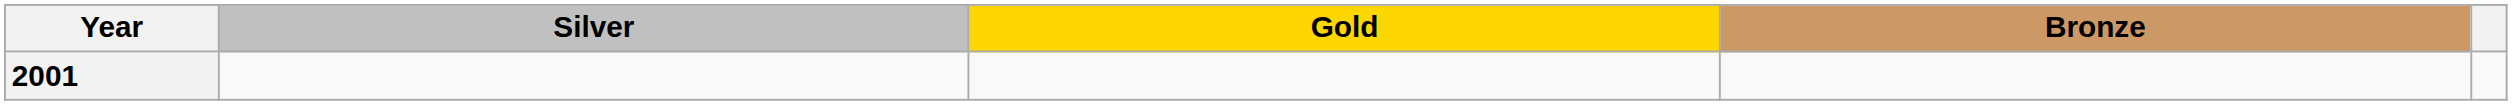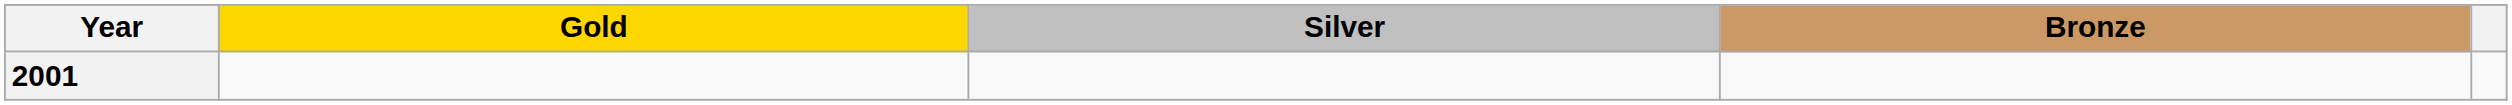 <table class="wikitable unsortable" style="text-align:left; width:85%">
 <tr>
 <th scope="col" style="text-align:center">Year</th>
+<td scope="col" style="text-align:center; width:30%; background:gold"><strong>Gold</strong></td>
 <td scope="col" style="text-align:center; width:30%; background:silver"><strong>Silver</strong></td>
-<td scope="col" style="text-align:center; width:30%; background:gold"><strong>Gold</strong></td>
 <td scope="col" style="text-align:center; width:30%; background:#c96"><strong>Bronze</strong></td>
 <th scope="col" style="text-align:center"></th>
 </tr>
 <tr>
 <th scope="row" style="text-align:left">2001</th>
 <td></td>
 <td></td>
 <td></td>
 <td></td>
 </tr>
 </table>
